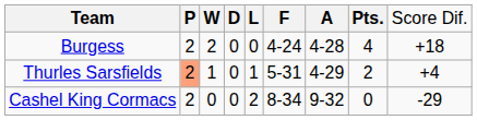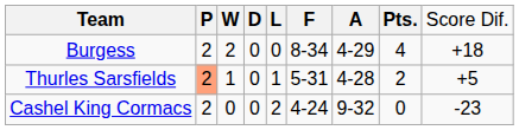 <table class="wikitable">
 <tr>
 <th>Team</th>
 <th>P</th>
 <th>W</th>
 <th>D</th>
 <th>L</th>
 <th>F</th>
 <th>A</th>
 <th>Pts.</th>
 <td>Score Dif.</td>
 </tr>
 <tr align="center">
 <td><a href='#'>Burgess</a></td>
 <td>2</td>
 <td>2</td>
 <td>0</td>
 <td>0</td>
-<td>4-24</td>
-<td>4-28</td>
+<td>8-34</td>
+<td>4-29</td>
 <td>4</td>
 <td>+18</td>
 </tr>
 <tr align="center">
 <td><a href='#'>Thurles Sarsfields</a></td>
 <td style="background: lightsalmon;">2</td>
 <td>1</td>
 <td>0</td>
 <td>1</td>
 <td>5-31</td>
-<td>4-29</td>
+<td>4-28</td>
 <td>2</td>
-<td>+4</td>
+<td>+5</td>
 </tr>
 <tr align="center">
 <td><a href='#'>Cashel King Cormacs</a></td>
 <td>2</td>
 <td>0</td>
 <td>0</td>
 <td>2</td>
-<td>8-34</td>
+<td>4-24</td>
 <td>9-32</td>
 <td>0</td>
-<td>-29</td>
+<td>-23</td>
 </tr>
 </table>
